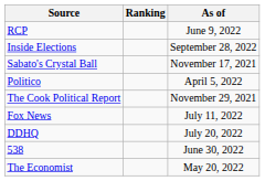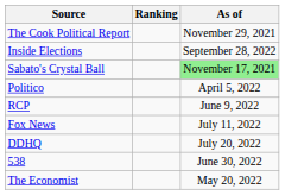 <table class="wikitable" style="text-align:center">
 <tr>
 <th>Source</th>
 <th>Ranking</th>
 <th>As of</th>
 </tr>
 <tr>
-<td align="left"><a href='#'>RCP</a></td>
+<td align=left><a href='#'>The Cook Political Report</a></td>
 <td></td>
-<td>June 9, 2022</td>
+<td>November 29, 2021</td>
 </tr>
 <tr>
 <td align=left><a href='#'>Inside Elections</a></td>
 <td></td>
 <td>September 28, 2022</td>
 </tr>
 <tr>
 <td align=left><a href='#'>Sabato's Crystal Ball</a></td>
 <td></td>
-<td>November 17, 2021</td>
+<td style="background: lightgreen;">November 17, 2021</td>
 </tr>
 <tr>
 <td align="left"><a href='#'>Politico</a></td>
 <td></td>
 <td>April 5, 2022</td>
 </tr>
 <tr>
-<td align=left><a href='#'>The Cook Political Report</a></td>
+<td align="left"><a href='#'>RCP</a></td>
 <td></td>
-<td>November 29, 2021</td>
+<td>June 9, 2022</td>
 </tr>
 <tr>
 <td align=left><a href='#'>Fox News</a></td>
 <td></td>
 <td>July 11, 2022</td>
 </tr>
 <tr>
 <td align="left"><a href='#'>DDHQ</a></td>
 <td></td>
 <td>July 20, 2022</td>
 </tr>
 <tr>
 <td align="left"><a href='#'>538</a></td>
 <td></td>
 <td>June 30, 2022</td>
 </tr>
 <tr>
 <td align="left"><a href='#'>The Economist</a></td>
 <td></td>
 <td>May 20, 2022</td>
 </tr>
 </table>
